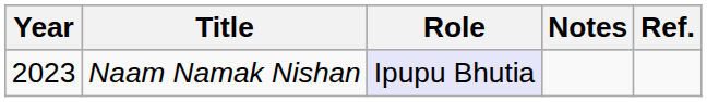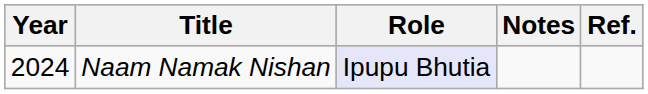 <table class="wikitable sortable" style="text-align:left;">
 <tr>
 <th>Year</th>
 <th>Title</th>
 <th>Role</th>
 <th class="unsortable">Notes</th>
 <th class="unsortable">Ref.</th>
 </tr>
 <tr>
-<td>2023</td>
+<td>2024</td>
 <td><em>Naam Namak Nishan</em></td>
 <td style="background: lavender;">Ipupu Bhutia</td>
 <td></td>
 <td></td>
 </tr>
 </table>
